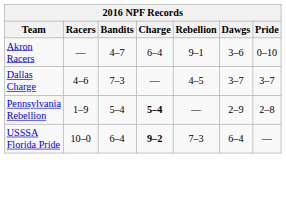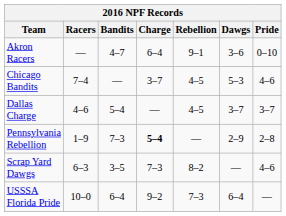 <table class="wikitable" style="font-size:95%; text-align:center;">
 <tr>
 <th colspan=7>2016 NPF Records</th>
 </tr>
 <tr>
 <th width=80>Team</th>
 <th style="width=35">Racers</th>
 <th style="width=35">Bandits</th>
 <th style="width=35">Charge</th>
 <th style="width=35">Rebellion</th>
 <th style="width=35">Dawgs</th>
 <th style="width=35">Pride</th>
 </tr>
 <tr>
 <td style="text-align:left;"><a href='#'>Akron Racers</a></td>
 <td>—</td>
 <td>4–7</td>
 <td>6–4</td>
 <td>9–1</td>
 <td>3–6</td>
 <td>0–10</td>
 </tr>
 <tr>
+<td style="text-align:left;"><a href='#'>Chicago Bandits</a></td>
+<td>7–4</td>
+<td>—</td>
+<td>3–7</td>
+<td>4–5</td>
+<td>5–3</td>
+<td>4–6</td>
+</tr>
+<tr>
 <td style="text-align:left;"><a href='#'>Dallas Charge</a></td>
 <td>4–6</td>
-<td>7–3</td>
+<td>5–4</td>
 <td>—</td>
 <td>4–5</td>
 <td>3–7</td>
 <td>3–7</td>
 </tr>
 <tr>
 <td style="text-align:left;"><a href='#'>Pennsylvania Rebellion</a></td>
 <td>1–9</td>
-<td>5–4</td>
+<td>7–3</td>
 <td><strong>5–4</strong></td>
 <td>—</td>
 <td>2–9</td>
 <td>2–8</td>
 </tr>
 <tr>
+<td style="text-align:left;"><a href='#'>Scrap Yard Dawgs</a></td>
+<td>6–3</td>
+<td>3–5</td>
+<td>7–3</td>
+<td>8–2</td>
+<td>—</td>
+<td>4–6</td>
+</tr>
+<tr>
 <td style="text-align:left;"><a href='#'>USSSA Florida Pride</a></td>
 <td>10–0</td>
 <td>6–4</td>
-<td><strong>9–2</strong></td>
+<td>9–2</td>
 <td>7–3</td>
 <td>6–4</td>
 <td>—</td>
 </tr>
 </table>
